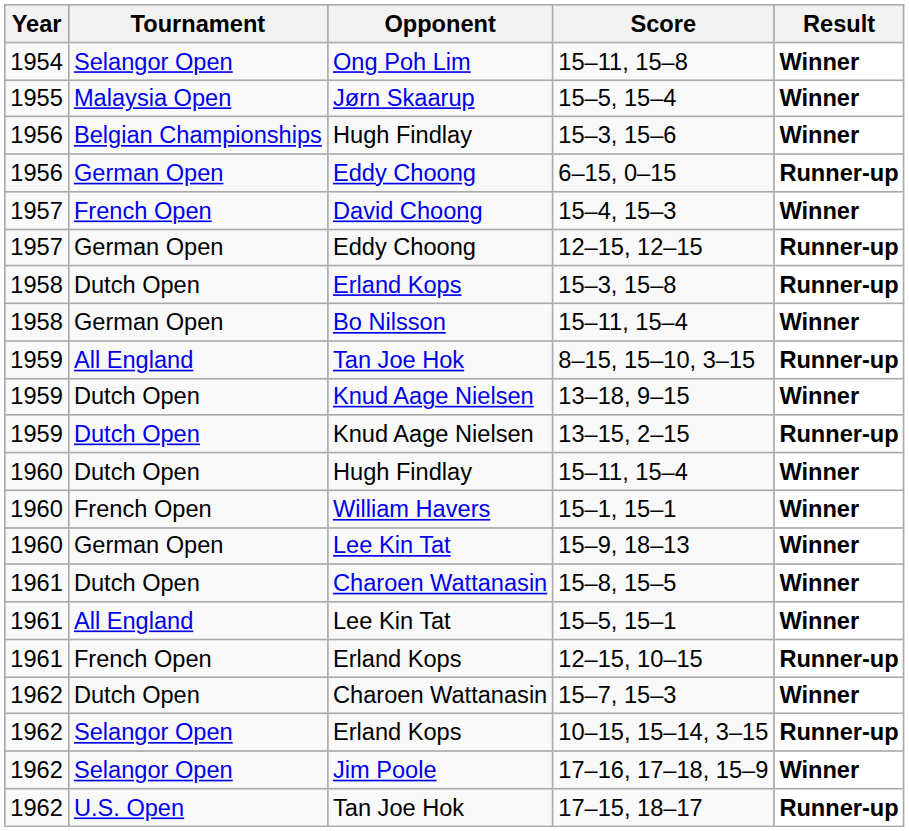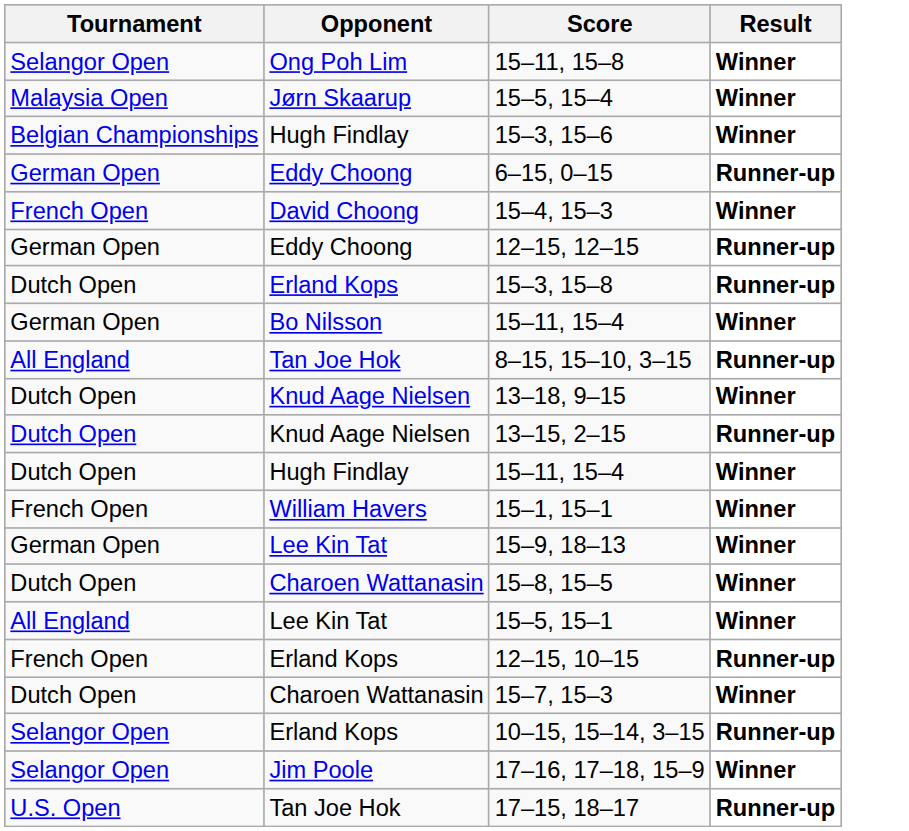 <table class="sortable wikitable" style="font-size: 90%;">
 <tr>
-<th>Year</th>
 <th>Tournament</th>
 <th>Opponent</th>
 <th>Score</th>
 <th>Result</th>
 </tr>
 <tr>
-<td align="center">1954</td>
 <td align="left"><a href='#'>Selangor Open</a></td>
 <td align="left"> <a href='#'>Ong Poh Lim</a></td>
 <td align="left">15–11, 15–8</td>
 <td style="text-align:left; background:white"> <strong>Winner</strong></td>
 </tr>
 <tr>
-<td align="center">1955</td>
 <td align="left"><a href='#'>Malaysia Open</a></td>
 <td align="left"> <a href='#'>Jørn Skaarup</a></td>
 <td align="left">15–5, 15–4</td>
 <td style="text-align:left; background:white"> <strong>Winner</strong></td>
 </tr>
 <tr>
-<td align="center">1956</td>
 <td align="left"><a href='#'>Belgian Championships</a></td>
 <td align="left"> Hugh Findlay</td>
 <td align="left">15–3, 15–6</td>
 <td style="text-align:left; background:white"> <strong>Winner</strong></td>
 </tr>
 <tr>
-<td align="center">1956</td>
 <td align="left"><a href='#'>German Open</a></td>
 <td align="left"> <a href='#'>Eddy Choong</a></td>
 <td align="left">6–15, 0–15</td>
 <td style="text-align:left; background:white"> <strong>Runner-up</strong></td>
 </tr>
 <tr>
-<td align="center">1957</td>
 <td align="left"><a href='#'>French Open</a></td>
 <td align="left"> <a href='#'>David Choong</a></td>
 <td align="left">15–4, 15–3</td>
 <td style="text-align:left; background:white"> <strong>Winner</strong></td>
 </tr>
 <tr>
-<td align="center">1957</td>
 <td align="left">German Open</td>
 <td align="left"> Eddy Choong</td>
 <td align="left">12–15, 12–15</td>
 <td style="text-align:left; background:white"> <strong>Runner-up</strong></td>
 </tr>
 <tr>
-<td align="center">1958</td>
 <td align="left">Dutch Open</td>
 <td align="left"> <a href='#'>Erland Kops</a></td>
 <td align="left">15–3, 15–8</td>
 <td style="text-align:left; background:white"> <strong>Runner-up</strong></td>
 </tr>
 <tr>
-<td align="center">1958</td>
 <td align="left">German Open</td>
 <td align="left"> <a href='#'>Bo Nilsson</a></td>
 <td align="left">15–11, 15–4</td>
 <td style="text-align:left; background:white"> <strong>Winner</strong></td>
 </tr>
 <tr>
-<td align="center">1959</td>
 <td align="left"><a href='#'>All England</a></td>
 <td align="left"> <a href='#'>Tan Joe Hok</a></td>
 <td align="left">8–15, 15–10, 3–15</td>
 <td style="text-align:left; background:white"> <strong>Runner-up</strong></td>
 </tr>
 <tr>
-<td align="center">1959</td>
 <td align="left">Dutch Open</td>
 <td align="left"> <a href='#'>Knud Aage Nielsen</a></td>
 <td align="left">13–18, 9–15</td>
 <td style="text-align:left; background:white"> <strong>Winner</strong></td>
 </tr>
 <tr>
-<td align="center">1959</td>
 <td align="left"><a href='#'>Dutch Open</a></td>
 <td align="left"> Knud Aage Nielsen</td>
 <td align="left">13–15, 2–15</td>
 <td style="text-align:left; background:white"> <strong>Runner-up</strong></td>
 </tr>
 <tr>
-<td align="center">1960</td>
 <td align="left">Dutch Open</td>
 <td align="left"> Hugh Findlay</td>
 <td align="left">15–11, 15–4</td>
 <td style="text-align:left; background:white"> <strong>Winner</strong></td>
 </tr>
 <tr>
-<td align="center">1960</td>
 <td align="left">French Open</td>
 <td align="left"> <a href='#'>William Havers</a></td>
 <td align="left">15–1, 15–1</td>
 <td style="text-align:left; background:white"> <strong>Winner</strong></td>
 </tr>
 <tr>
-<td align="center">1960</td>
 <td align="left">German Open</td>
 <td align="left"> <a href='#'>Lee Kin Tat</a></td>
 <td align="left">15–9, 18–13</td>
 <td style="text-align:left; background:white"> <strong>Winner</strong></td>
 </tr>
 <tr>
-<td align="center">1961</td>
 <td align="left">Dutch Open</td>
 <td align="left"> <a href='#'>Charoen Wattanasin</a></td>
 <td align="left">15–8, 15–5</td>
 <td style="text-align:left; background:white"> <strong>Winner</strong></td>
 </tr>
 <tr>
-<td align="center">1961</td>
 <td align="left"><a href='#'>All England</a></td>
 <td align="left"> Lee Kin Tat</td>
 <td align="left">15–5, 15–1</td>
 <td style="text-align:left; background:white"> <strong>Winner</strong></td>
 </tr>
 <tr>
-<td align="center">1961</td>
 <td align="left">French Open</td>
 <td align="left"> Erland Kops</td>
 <td align="left">12–15, 10–15</td>
 <td style="text-align:left; background:white"> <strong>Runner-up</strong></td>
 </tr>
 <tr>
-<td align="center">1962</td>
 <td align="left">Dutch Open</td>
 <td align="left"> Charoen Wattanasin</td>
 <td align="left">15–7, 15–3</td>
 <td style="text-align:left; background:white"> <strong>Winner</strong></td>
 </tr>
 <tr>
-<td align="center">1962</td>
 <td align="left"><a href='#'>Selangor Open</a></td>
 <td align="left"> Erland Kops</td>
 <td align="left">10–15, 15–14, 3–15</td>
 <td style="text-align:left; background:white"> <strong>Runner-up</strong></td>
 </tr>
 <tr>
-<td align="center">1962</td>
 <td align="left"><a href='#'>Selangor Open</a></td>
 <td align="left"> <a href='#'>Jim Poole</a></td>
 <td align="left">17–16, 17–18, 15–9</td>
 <td style="text-align:left; background:white"> <strong>Winner</strong></td>
 </tr>
 <tr>
-<td align="center">1962</td>
 <td align="left"><a href='#'>U.S. Open</a></td>
 <td align="left"> Tan Joe Hok</td>
 <td align="left">17–15, 18–17</td>
 <td style="text-align:left; background:white"> <strong>Runner-up</strong></td>
 </tr>
 </table>
